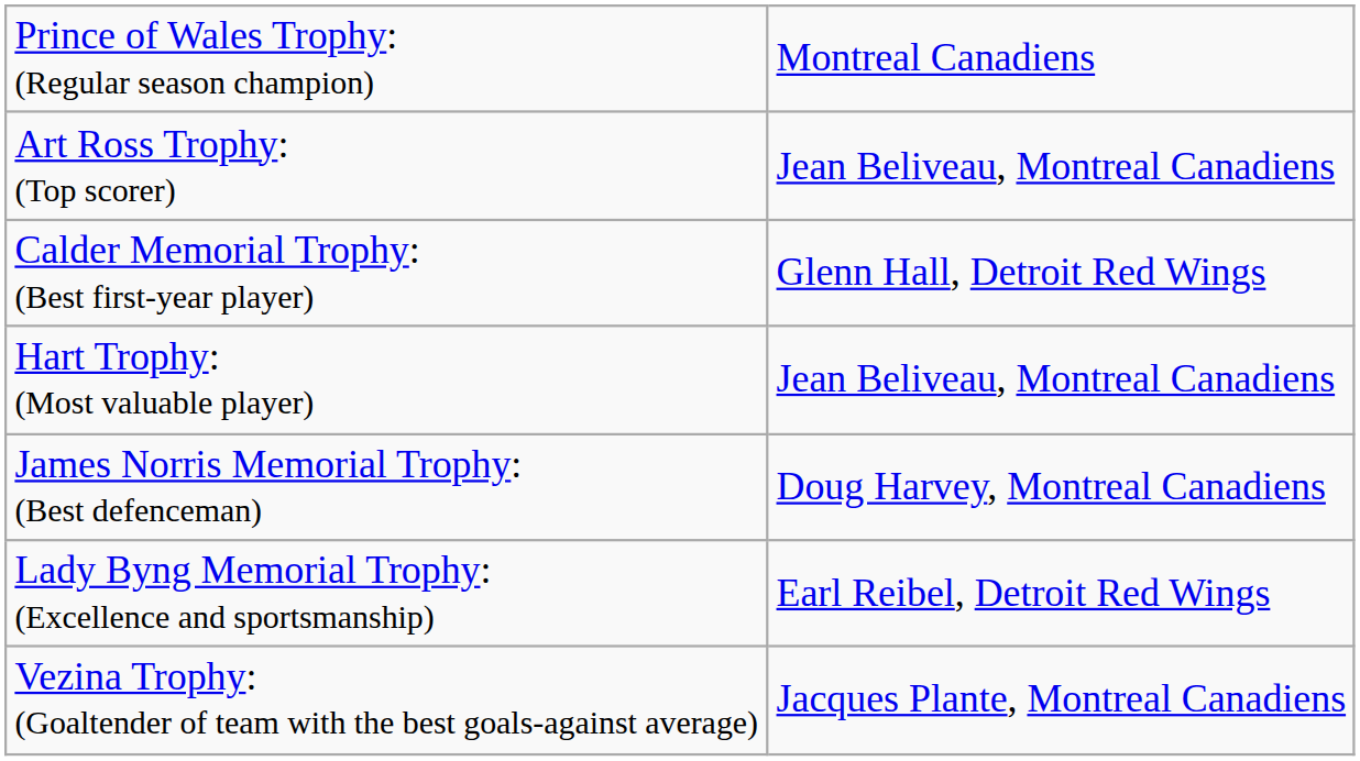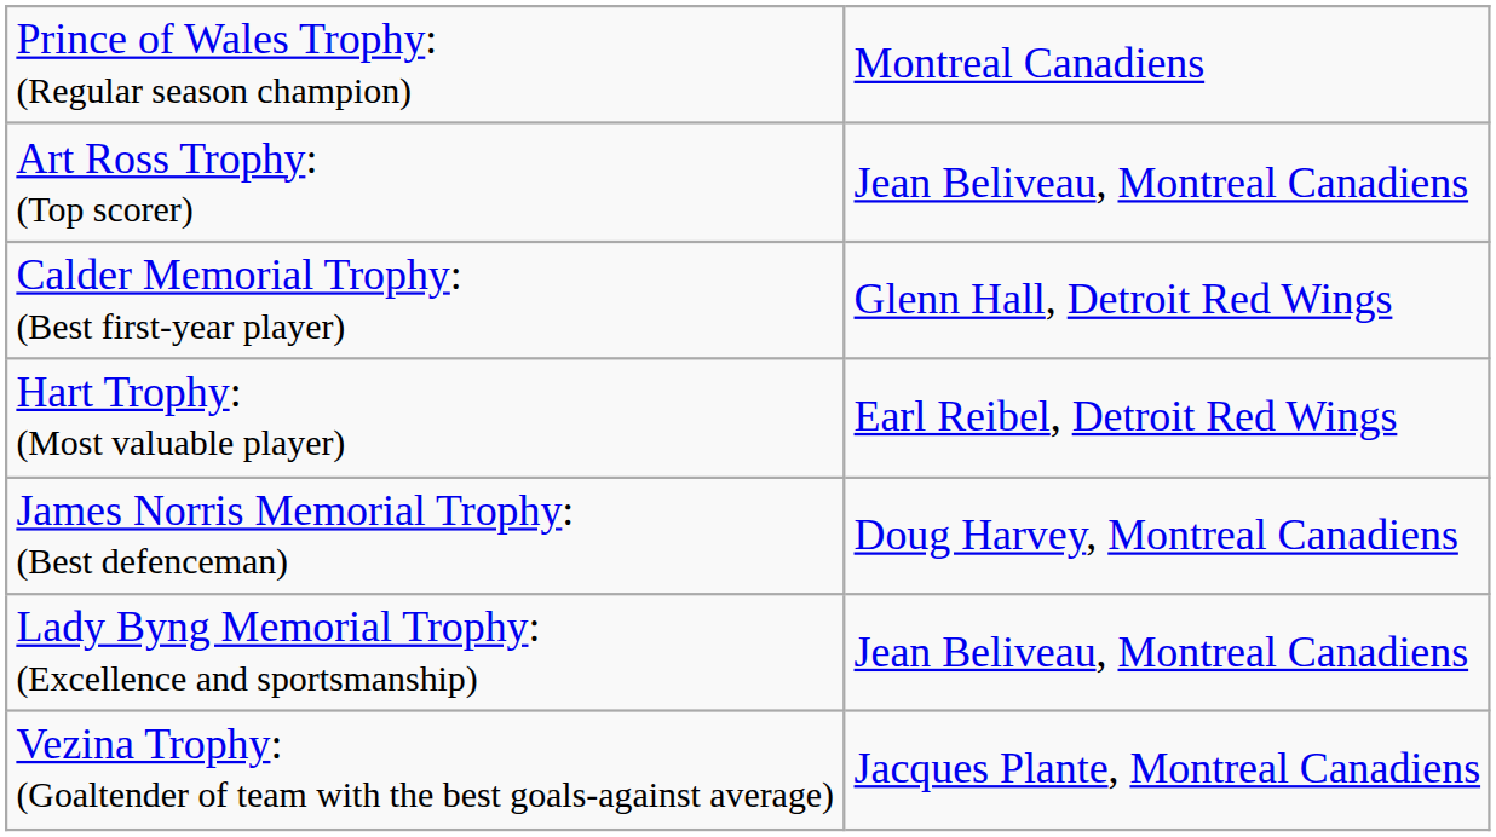 <table class="wikitable">
 <tr>
 <td><a href='#'>Prince of Wales Trophy</a>:<br><small>(Regular season champion)</small></td>
 <td><a href='#'>Montreal Canadiens</a></td>
 </tr>
 <tr>
 <td><a href='#'>Art Ross Trophy</a>:<br><small>(Top scorer)</small></td>
 <td><a href='#'>Jean Beliveau</a>, <a href='#'>Montreal Canadiens</a></td>
 </tr>
 <tr>
 <td><a href='#'>Calder Memorial Trophy</a>:<br><small>(Best first-year player)</small></td>
 <td><a href='#'>Glenn Hall</a>, <a href='#'>Detroit Red Wings</a></td>
 </tr>
 <tr>
 <td><a href='#'>Hart Trophy</a>:<br><small>(Most valuable player)</small></td>
-<td><a href='#'>Jean Beliveau</a>, <a href='#'>Montreal Canadiens</a></td>
+<td><a href='#'>Earl Reibel</a>, <a href='#'>Detroit Red Wings</a></td>
 </tr>
 <tr>
 <td><a href='#'>James Norris Memorial Trophy</a>:<br><small>(Best defenceman)</small></td>
 <td><a href='#'>Doug Harvey</a>, <a href='#'>Montreal Canadiens</a></td>
 </tr>
 <tr>
 <td><a href='#'>Lady Byng Memorial Trophy</a>:<br><small>(Excellence and sportsmanship)</small></td>
-<td><a href='#'>Earl Reibel</a>, <a href='#'>Detroit Red Wings</a></td>
+<td><a href='#'>Jean Beliveau</a>, <a href='#'>Montreal Canadiens</a></td>
 </tr>
 <tr>
 <td><a href='#'>Vezina Trophy</a>:<br><small>(Goaltender of team with the best goals-against average)</small></td>
 <td><a href='#'>Jacques Plante</a>, <a href='#'>Montreal Canadiens</a></td>
 </tr>
 </table>
